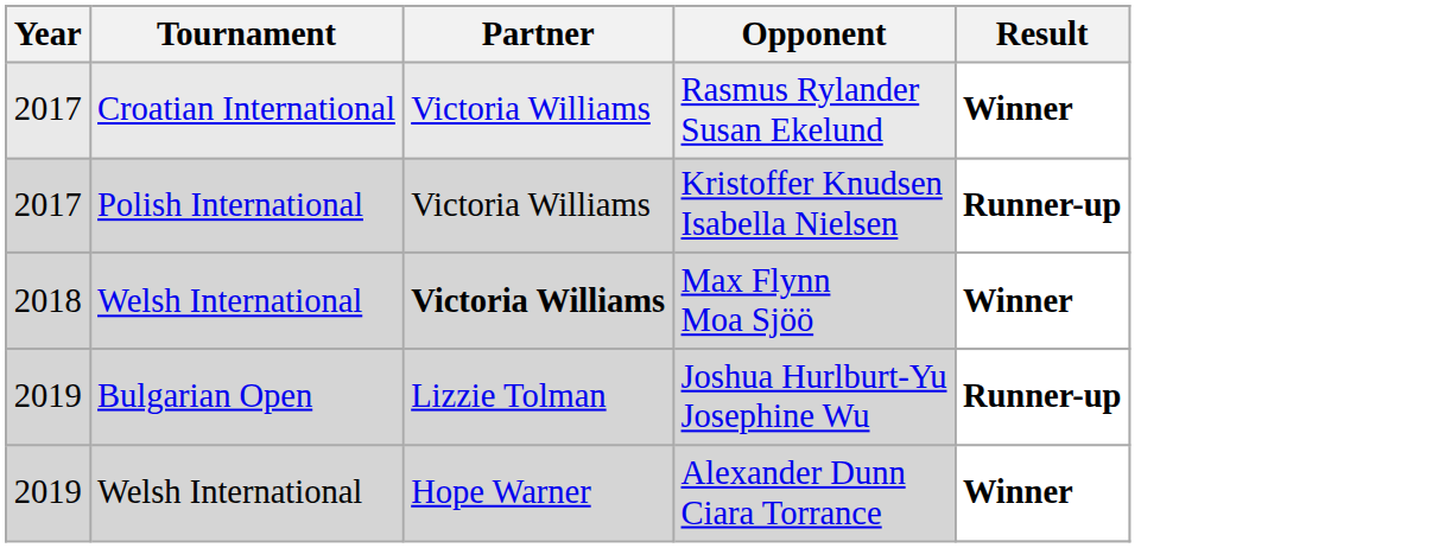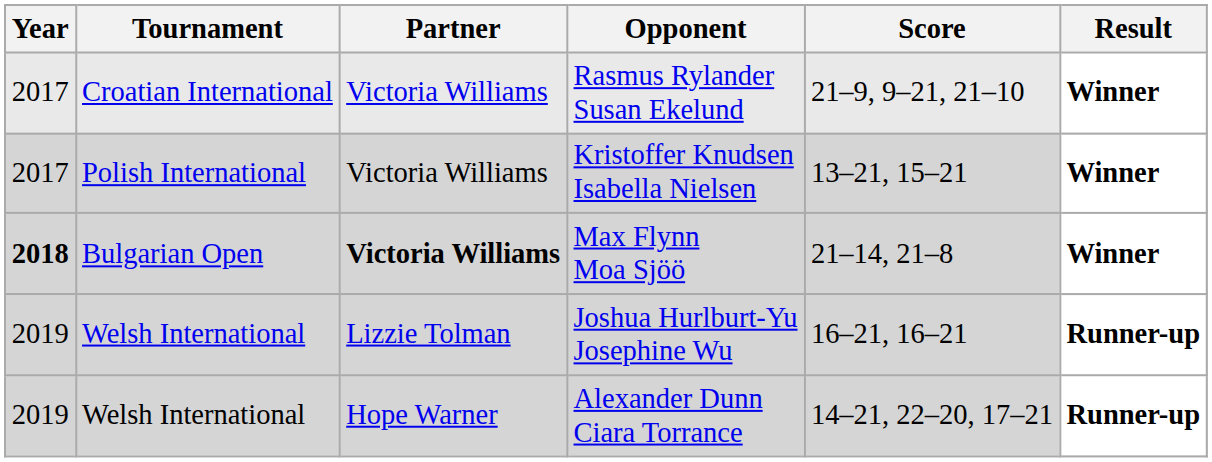 <table class="sortable wikitable" style="font-size: 90%;">
 <tr>
 <th>Year</th>
 <th>Tournament</th>
 <th>Partner</th>
 <th>Opponent</th>
+<th>Score</th>
 <th>Result</th>
 </tr>
 <tr style="background:#E9E9E9">
 <td align="center">2017</td>
 <td align="left"><a href='#'>Croatian International</a></td>
 <td align="left"> <a href='#'>Victoria Williams</a></td>
 <td align="left"> <a href='#'>Rasmus Rylander</a> <br>  <a href='#'>Susan Ekelund</a></td>
+<td align="left">21–9, 9–21, 21–10</td>
 <td style="text-align:left; background:white"> <strong>Winner</strong></td>
 </tr>
 <tr style="background:#D5D5D5">
 <td align="center">2017</td>
 <td align="left"><a href='#'>Polish International</a></td>
 <td align="left"> Victoria Williams</td>
 <td align="left"> <a href='#'>Kristoffer Knudsen</a> <br>  <a href='#'>Isabella Nielsen</a></td>
-<td style="text-align:left; background:white"> <strong>Runner-up</strong></td>
+<td align="left">13–21, 15–21</td>
+<td style="text-align:left; background:white"> <strong>Winner</strong></td>
 </tr>
 <tr style="background:#D5D5D5">
-<td align="center">2018</td>
-<td align="left"><a href='#'>Welsh International</a></td>
+<td align="center"><strong>2018</strong></td>
+<td align="left"><a href='#'>Bulgarian Open</a></td>
 <td align="left"><strong> Victoria Williams</strong></td>
 <td align="left"> <a href='#'>Max Flynn</a> <br>  <a href='#'>Moa Sjöö</a></td>
+<td align="left">21–14, 21–8</td>
 <td style="text-align:left; background:white"> <strong>Winner</strong></td>
 </tr>
 <tr style="background:#D5D5D5">
 <td align="center">2019</td>
-<td align="left"><a href='#'>Bulgarian Open</a></td>
+<td align="left"><a href='#'>Welsh International</a></td>
 <td align="left"> <a href='#'>Lizzie Tolman</a></td>
 <td align="left"> <a href='#'>Joshua Hurlburt-Yu</a> <br> <a href='#'>Josephine Wu</a></td>
+<td align="left">16–21, 16–21</td>
 <td style="text-align:left; background:white"> <strong>Runner-up</strong></td>
 </tr>
 <tr style="background:#D5D5D5">
 <td align="center">2019</td>
 <td align="left">Welsh International</td>
 <td align="left"> <a href='#'>Hope Warner</a></td>
 <td align="left"> <a href='#'>Alexander Dunn</a> <br>  <a href='#'>Ciara Torrance</a></td>
-<td style="text-align:left; background:white"> <strong>Winner</strong></td>
+<td align="left">14–21, 22–20, 17–21</td>
+<td style="text-align:left; background:white"> <strong>Runner-up</strong></td>
 </tr>
 </table>
